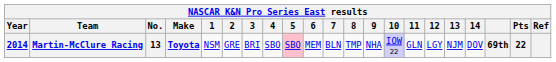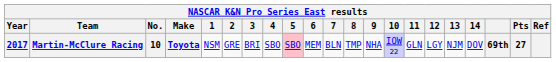 <table class="wikitable" style="text-align:center; font-size:75%">
 <tr>
 <th colspan=45><a href='#'>NASCAR K&N Pro Series East</a> results</th>
 </tr>
 <tr>
 <th>Year</th>
 <th>Team</th>
 <th>No.</th>
 <th>Make</th>
 <th>1</th>
 <th>2</th>
 <th>3</th>
 <th>4</th>
 <th>5</th>
 <th>6</th>
 <th>7</th>
 <th>8</th>
 <th>9</th>
 <th>10</th>
 <th>11</th>
 <th>12</th>
 <th>13</th>
 <th>14</th>
 <th></th>
 <th>Pts</th>
 <th>Ref</th>
 </tr>
 <tr>
-<th><a href='#'>2014</a></th>
+<th><a href='#'>2017</a></th>
 <th><a href='#'>Martin-McClure Racing</a></th>
-<th>13</th>
+<th>10</th>
 <th><a href='#'>Toyota</a></th>
 <td><a href='#'>NSM</a></td>
 <td><a href='#'>GRE</a></td>
 <td><a href='#'>BRI</a></td>
 <td><a href='#'>SBO</a></td>
 <td style="background: pink;"><a href='#'>SBO</a></td>
 <td><a href='#'>MEM</a></td>
 <td><a href='#'>BLN</a></td>
 <td><a href='#'>TMP</a></td>
 <td><a href='#'>NHA</a></td>
 <td style="background:#CFCFFF;"><a href='#'>IOW</a><br><small>22</small></td>
 <td><a href='#'>GLN</a></td>
 <td><a href='#'>LGY</a></td>
 <td><a href='#'>NJM</a></td>
 <td><a href='#'>DOV</a></td>
 <th>69th</th>
-<th>22</th>
+<th>27</th>
 <th></th>
 </tr>
 </table>
